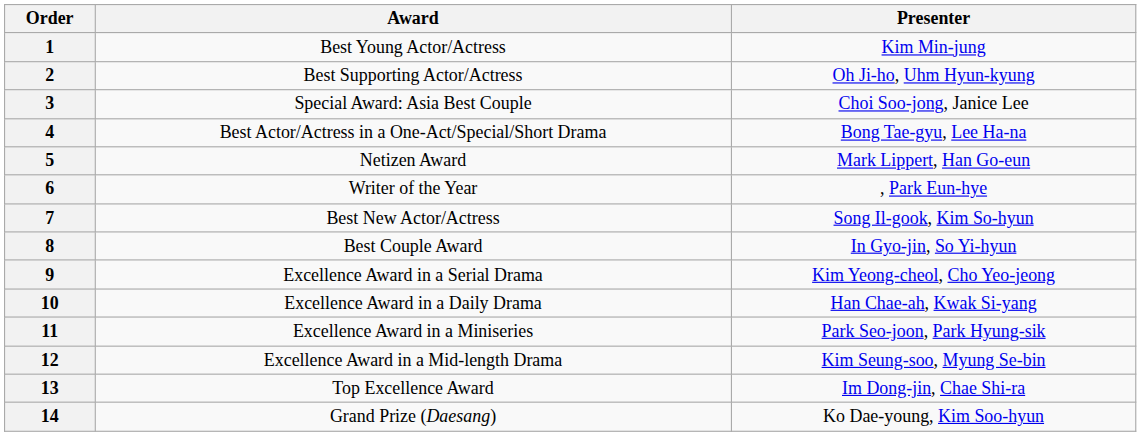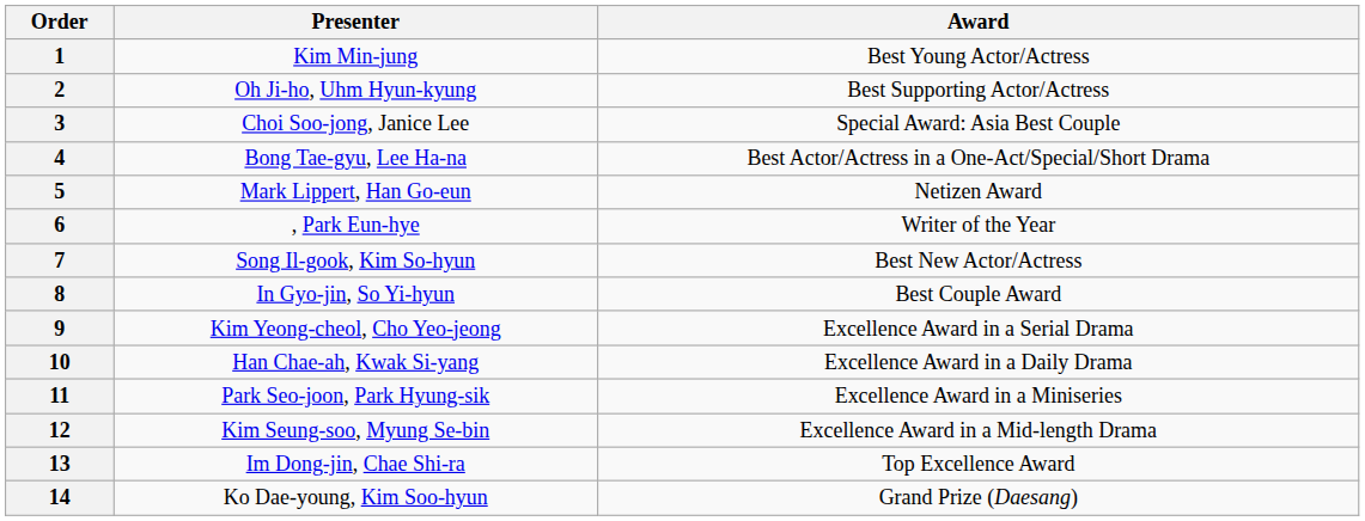 <table class="wikitable" style="text-align:center; width:80%;">
 <tr>
 <th>Order</th>
+<th>Presenter</th>
 <th>Award</th>
-<th>Presenter</th>
 </tr>
 <tr>
 <th>1</th>
+<td><a href='#'>Kim Min-jung</a></td>
 <td>Best Young Actor/Actress</td>
-<td><a href='#'>Kim Min-jung</a></td>
 </tr>
 <tr>
 <th>2</th>
+<td><a href='#'>Oh Ji-ho</a>, <a href='#'>Uhm Hyun-kyung</a></td>
 <td>Best Supporting Actor/Actress</td>
-<td><a href='#'>Oh Ji-ho</a>, <a href='#'>Uhm Hyun-kyung</a></td>
 </tr>
 <tr>
 <th>3</th>
+<td><a href='#'>Choi Soo-jong</a>, Janice Lee</td>
 <td>Special Award: Asia Best Couple</td>
-<td><a href='#'>Choi Soo-jong</a>, Janice Lee</td>
 </tr>
 <tr>
 <th>4</th>
+<td><a href='#'>Bong Tae-gyu</a>, <a href='#'>Lee Ha-na</a></td>
 <td>Best Actor/Actress in a One-Act/Special/Short Drama</td>
-<td><a href='#'>Bong Tae-gyu</a>, <a href='#'>Lee Ha-na</a></td>
 </tr>
 <tr>
 <th>5</th>
+<td><a href='#'>Mark Lippert</a>, <a href='#'>Han Go-eun</a></td>
 <td>Netizen Award</td>
-<td><a href='#'>Mark Lippert</a>, <a href='#'>Han Go-eun</a></td>
 </tr>
 <tr>
 <th>6</th>
+<td>, <a href='#'>Park Eun-hye</a></td>
 <td>Writer of the Year</td>
-<td>, <a href='#'>Park Eun-hye</a></td>
 </tr>
 <tr>
 <th>7</th>
+<td><a href='#'>Song Il-gook</a>, <a href='#'>Kim So-hyun</a></td>
 <td>Best New Actor/Actress</td>
-<td><a href='#'>Song Il-gook</a>, <a href='#'>Kim So-hyun</a></td>
 </tr>
 <tr>
 <th>8</th>
+<td><a href='#'>In Gyo-jin</a>, <a href='#'>So Yi-hyun</a></td>
 <td>Best Couple Award</td>
-<td><a href='#'>In Gyo-jin</a>, <a href='#'>So Yi-hyun</a></td>
 </tr>
 <tr>
 <th>9</th>
+<td><a href='#'>Kim Yeong-cheol</a>, <a href='#'>Cho Yeo-jeong</a></td>
 <td>Excellence Award in a Serial Drama</td>
-<td><a href='#'>Kim Yeong-cheol</a>, <a href='#'>Cho Yeo-jeong</a></td>
 </tr>
 <tr>
 <th>10</th>
+<td><a href='#'>Han Chae-ah</a>, <a href='#'>Kwak Si-yang</a></td>
 <td>Excellence Award in a Daily Drama</td>
-<td><a href='#'>Han Chae-ah</a>, <a href='#'>Kwak Si-yang</a></td>
 </tr>
 <tr>
 <th>11</th>
+<td><a href='#'>Park Seo-joon</a>, <a href='#'>Park Hyung-sik</a></td>
 <td>Excellence Award in a Miniseries</td>
-<td><a href='#'>Park Seo-joon</a>, <a href='#'>Park Hyung-sik</a></td>
 </tr>
 <tr>
 <th>12</th>
+<td><a href='#'>Kim Seung-soo</a>, <a href='#'>Myung Se-bin</a></td>
 <td>Excellence Award in a Mid-length Drama</td>
-<td><a href='#'>Kim Seung-soo</a>, <a href='#'>Myung Se-bin</a></td>
 </tr>
 <tr>
 <th>13</th>
+<td><a href='#'>Im Dong-jin</a>, <a href='#'>Chae Shi-ra</a></td>
 <td>Top Excellence Award</td>
-<td><a href='#'>Im Dong-jin</a>, <a href='#'>Chae Shi-ra</a></td>
 </tr>
 <tr>
 <th>14</th>
+<td>Ko Dae-young, <a href='#'>Kim Soo-hyun</a></td>
 <td>Grand Prize (<em>Daesang</em>)</td>
-<td>Ko Dae-young, <a href='#'>Kim Soo-hyun</a></td>
 </tr>
 </table>
